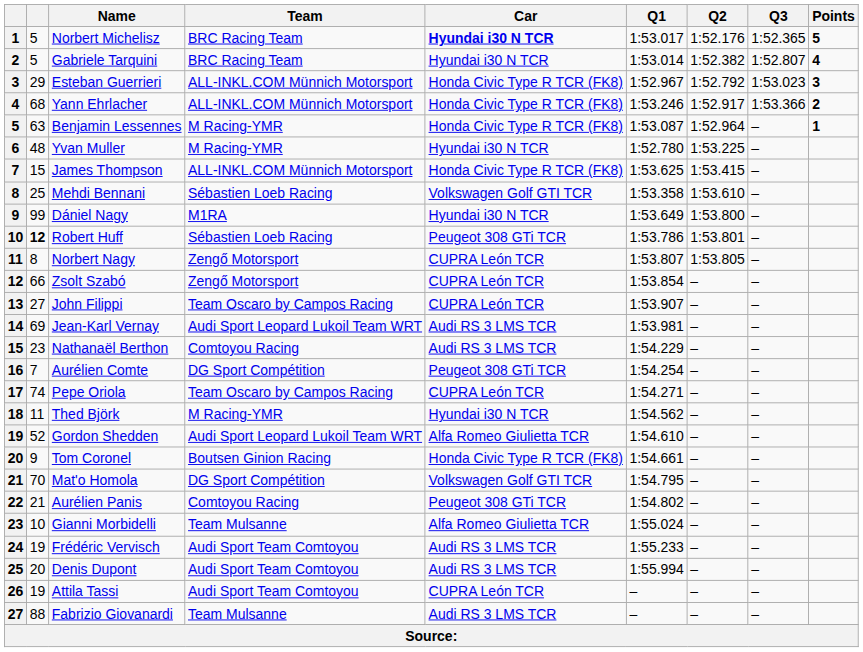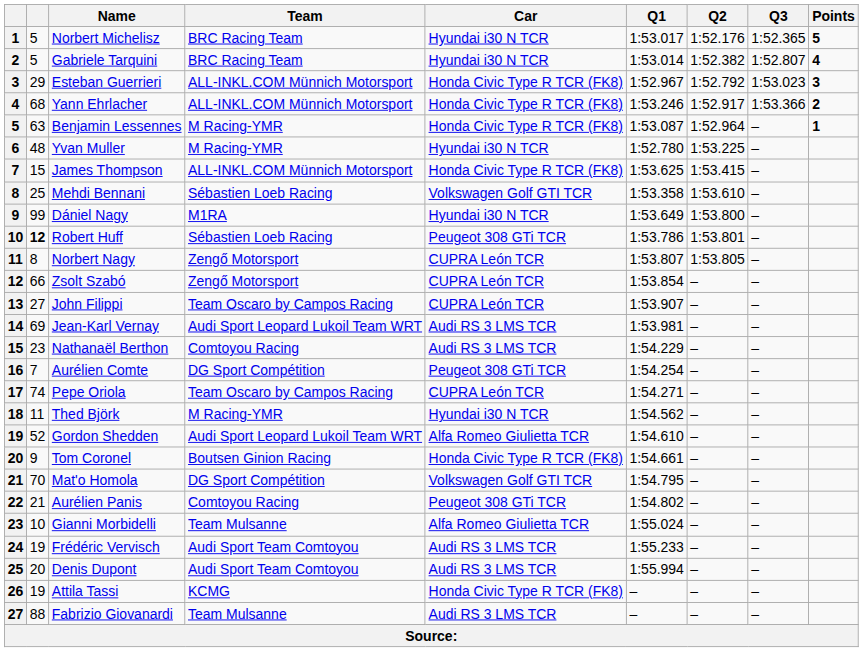 <table class="wikitable sortable" style="font-size: 95%;">
 <tr>
 <th></th>
 <th></th>
 <th>Name</th>
 <th>Team</th>
 <th>Car</th>
 <th>Q1</th>
 <th>Q2</th>
 <th>Q3</th>
 <th>Points</th>
 </tr>
 <tr>
 <th>1</th>
 <td>5</td>
 <td> <a href='#'>Norbert Michelisz</a></td>
 <td><a href='#'>BRC Racing Team</a></td>
-<td><strong><a href='#'>Hyundai i30 N TCR</a></strong></td>
+<td><a href='#'>Hyundai i30 N TCR</a></td>
 <td>1:53.017</td>
 <td>1:52.176</td>
 <td>1:52.365</td>
 <td><strong>5</strong></td>
 </tr>
 <tr>
 <th>2</th>
 <td>5</td>
 <td> <a href='#'>Gabriele Tarquini</a></td>
 <td><a href='#'>BRC Racing Team</a></td>
 <td><a href='#'>Hyundai i30 N TCR</a></td>
 <td>1:53.014</td>
 <td>1:52.382</td>
 <td>1:52.807</td>
 <td><strong>4</strong></td>
 </tr>
 <tr>
 <th>3</th>
 <td>29</td>
 <td> <a href='#'>Esteban Guerrieri</a></td>
 <td><a href='#'>ALL-INKL.COM Münnich Motorsport</a></td>
 <td><a href='#'>Honda Civic Type R TCR (FK8)</a></td>
 <td>1:52.967</td>
 <td>1:52.792</td>
 <td>1:53.023</td>
 <td><strong>3</strong></td>
 </tr>
 <tr>
 <th>4</th>
 <td>68</td>
 <td> <a href='#'>Yann Ehrlacher</a></td>
 <td><a href='#'>ALL-INKL.COM Münnich Motorsport</a></td>
 <td><a href='#'>Honda Civic Type R TCR (FK8)</a></td>
 <td>1:53.246</td>
 <td>1:52.917</td>
 <td>1:53.366</td>
 <td><strong>2</strong></td>
 </tr>
 <tr>
 <th>5</th>
 <td>63</td>
 <td> <a href='#'>Benjamin Lessennes</a></td>
 <td><a href='#'>M Racing-YMR</a></td>
 <td><a href='#'>Honda Civic Type R TCR (FK8)</a></td>
 <td>1:53.087</td>
 <td>1:52.964</td>
 <td>–</td>
 <td><strong>1</strong></td>
 </tr>
 <tr>
 <th>6</th>
 <td>48</td>
 <td> <a href='#'>Yvan Muller</a></td>
 <td><a href='#'>M Racing-YMR</a></td>
 <td><a href='#'>Hyundai i30 N TCR</a></td>
 <td>1:52.780</td>
 <td>1:53.225</td>
 <td>–</td>
 <td></td>
 </tr>
 <tr>
 <th>7</th>
 <td>15</td>
 <td> <a href='#'>James Thompson</a></td>
 <td><a href='#'>ALL-INKL.COM Münnich Motorsport</a></td>
 <td><a href='#'>Honda Civic Type R TCR (FK8)</a></td>
 <td>1:53.625</td>
 <td>1:53.415</td>
 <td>–</td>
 <td></td>
 </tr>
 <tr>
 <th>8</th>
 <td>25</td>
 <td> <a href='#'>Mehdi Bennani</a></td>
 <td><a href='#'>Sébastien Loeb Racing</a></td>
 <td><a href='#'>Volkswagen Golf GTI TCR</a></td>
 <td>1:53.358</td>
 <td>1:53.610</td>
 <td>–</td>
 <td></td>
 </tr>
 <tr>
 <th>9</th>
 <td>99</td>
 <td> <a href='#'>Dániel Nagy</a></td>
 <td><a href='#'>M1RA</a></td>
 <td><a href='#'>Hyundai i30 N TCR</a></td>
 <td>1:53.649</td>
 <td>1:53.800</td>
 <td>–</td>
 <td></td>
 </tr>
 <tr>
 <th>10</th>
 <td><strong>12</strong></td>
 <td> <a href='#'>Robert Huff</a></td>
 <td><a href='#'>Sébastien Loeb Racing</a></td>
 <td><a href='#'>Peugeot 308 GTi TCR</a></td>
 <td>1:53.786</td>
 <td>1:53.801</td>
 <td>–</td>
 <td></td>
 </tr>
 <tr>
 <th>11</th>
 <td>8</td>
 <td> <a href='#'>Norbert Nagy</a></td>
 <td><a href='#'>Zengő Motorsport</a></td>
 <td><a href='#'>CUPRA León TCR</a></td>
 <td>1:53.807</td>
 <td>1:53.805</td>
 <td>–</td>
 <td></td>
 </tr>
 <tr>
 <th>12</th>
 <td>66</td>
 <td> <a href='#'>Zsolt Szabó</a></td>
 <td><a href='#'>Zengő Motorsport</a></td>
 <td><a href='#'>CUPRA León TCR</a></td>
 <td>1:53.854</td>
 <td>–</td>
 <td>–</td>
 <td></td>
 </tr>
 <tr>
 <th>13</th>
 <td>27</td>
 <td> <a href='#'>John Filippi</a></td>
 <td><a href='#'>Team Oscaro by Campos Racing</a></td>
 <td><a href='#'>CUPRA León TCR</a></td>
 <td>1:53.907</td>
 <td>–</td>
 <td>–</td>
 <td></td>
 </tr>
 <tr>
 <th>14</th>
 <td>69</td>
 <td> <a href='#'>Jean-Karl Vernay</a></td>
 <td><a href='#'>Audi Sport Leopard Lukoil Team WRT</a></td>
 <td><a href='#'>Audi RS 3 LMS TCR</a></td>
 <td>1:53.981</td>
 <td>–</td>
 <td>–</td>
 <td></td>
 </tr>
 <tr>
 <th>15</th>
 <td>23</td>
 <td> <a href='#'>Nathanaël Berthon</a></td>
 <td><a href='#'>Comtoyou Racing</a></td>
 <td><a href='#'>Audi RS 3 LMS TCR</a></td>
 <td>1:54.229</td>
 <td>–</td>
 <td>–</td>
 <td></td>
 </tr>
 <tr>
 <th>16</th>
 <td>7</td>
 <td> <a href='#'>Aurélien Comte</a></td>
 <td><a href='#'>DG Sport Compétition</a></td>
 <td><a href='#'>Peugeot 308 GTi TCR</a></td>
 <td>1:54.254</td>
 <td>–</td>
 <td>–</td>
 <td></td>
 </tr>
 <tr>
 <th>17</th>
 <td>74</td>
 <td> <a href='#'>Pepe Oriola</a></td>
 <td><a href='#'>Team Oscaro by Campos Racing</a></td>
 <td><a href='#'>CUPRA León TCR</a></td>
 <td>1:54.271</td>
 <td>–</td>
 <td>–</td>
 <td></td>
 </tr>
 <tr>
 <th>18</th>
 <td>11</td>
 <td> <a href='#'>Thed Björk</a></td>
 <td><a href='#'>M Racing-YMR</a></td>
 <td><a href='#'>Hyundai i30 N TCR</a></td>
 <td>1:54.562</td>
 <td>–</td>
 <td>–</td>
 <td></td>
 </tr>
 <tr>
 <th>19</th>
 <td>52</td>
 <td> <a href='#'>Gordon Shedden</a></td>
 <td><a href='#'>Audi Sport Leopard Lukoil Team WRT</a></td>
 <td><a href='#'>Alfa Romeo Giulietta TCR</a></td>
 <td>1:54.610</td>
 <td>–</td>
 <td>–</td>
 <td></td>
 </tr>
 <tr>
 <th>20</th>
 <td>9</td>
 <td> <a href='#'>Tom Coronel</a></td>
 <td><a href='#'>Boutsen Ginion Racing</a></td>
 <td><a href='#'>Honda Civic Type R TCR (FK8)</a></td>
 <td>1:54.661</td>
 <td>–</td>
 <td>–</td>
 <td></td>
 </tr>
 <tr>
 <th>21</th>
 <td>70</td>
 <td> <a href='#'>Mat'o Homola</a></td>
 <td><a href='#'>DG Sport Compétition</a></td>
 <td><a href='#'>Volkswagen Golf GTI TCR</a></td>
 <td>1:54.795</td>
 <td>–</td>
 <td>–</td>
 <td></td>
 </tr>
 <tr>
 <th>22</th>
 <td>21</td>
 <td> <a href='#'>Aurélien Panis</a></td>
 <td><a href='#'>Comtoyou Racing</a></td>
 <td><a href='#'>Peugeot 308 GTi TCR</a></td>
 <td>1:54.802</td>
 <td>–</td>
 <td>–</td>
 <td></td>
 </tr>
 <tr>
 <th>23</th>
 <td>10</td>
 <td> <a href='#'>Gianni Morbidelli</a></td>
 <td><a href='#'>Team Mulsanne</a></td>
 <td><a href='#'>Alfa Romeo Giulietta TCR</a></td>
 <td>1:55.024</td>
 <td>–</td>
 <td>–</td>
 <td></td>
 </tr>
 <tr>
 <th>24</th>
 <td>19</td>
 <td> <a href='#'>Frédéric Vervisch</a></td>
 <td><a href='#'>Audi Sport Team Comtoyou</a></td>
 <td><a href='#'>Audi RS 3 LMS TCR</a></td>
 <td>1:55.233</td>
 <td>–</td>
 <td>–</td>
 <td></td>
 </tr>
 <tr>
 <th>25</th>
 <td>20</td>
 <td> <a href='#'>Denis Dupont</a></td>
 <td><a href='#'>Audi Sport Team Comtoyou</a></td>
 <td><a href='#'>Audi RS 3 LMS TCR</a></td>
 <td>1:55.994</td>
 <td>–</td>
 <td>–</td>
 <td></td>
 </tr>
 <tr>
 <th>26</th>
 <td>19</td>
 <td> <a href='#'>Attila Tassi</a></td>
-<td><a href='#'>Audi Sport Team Comtoyou</a></td>
-<td><a href='#'>CUPRA León TCR</a></td>
+<td><a href='#'>KCMG</a></td>
+<td><a href='#'>Honda Civic Type R TCR (FK8)</a></td>
 <td>–</td>
 <td>–</td>
 <td>–</td>
 <td></td>
 </tr>
 <tr>
 <th>27</th>
 <td>88</td>
 <td> <a href='#'>Fabrizio Giovanardi</a></td>
 <td><a href='#'>Team Mulsanne</a></td>
 <td><a href='#'>Audi RS 3 LMS TCR</a></td>
 <td>–</td>
 <td>–</td>
 <td>–</td>
 <td></td>
 </tr>
 <tr>
 <th colspan=9>Source:</th>
 </tr>
 </table>
